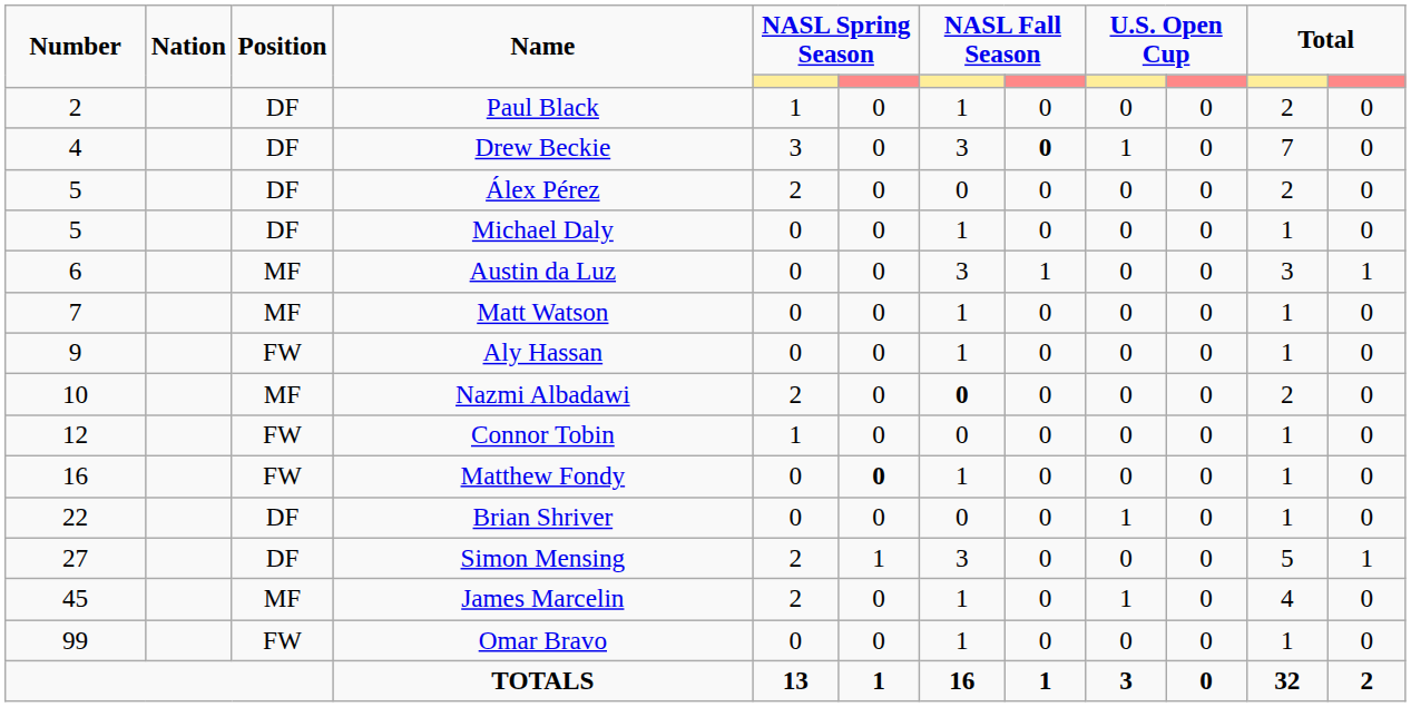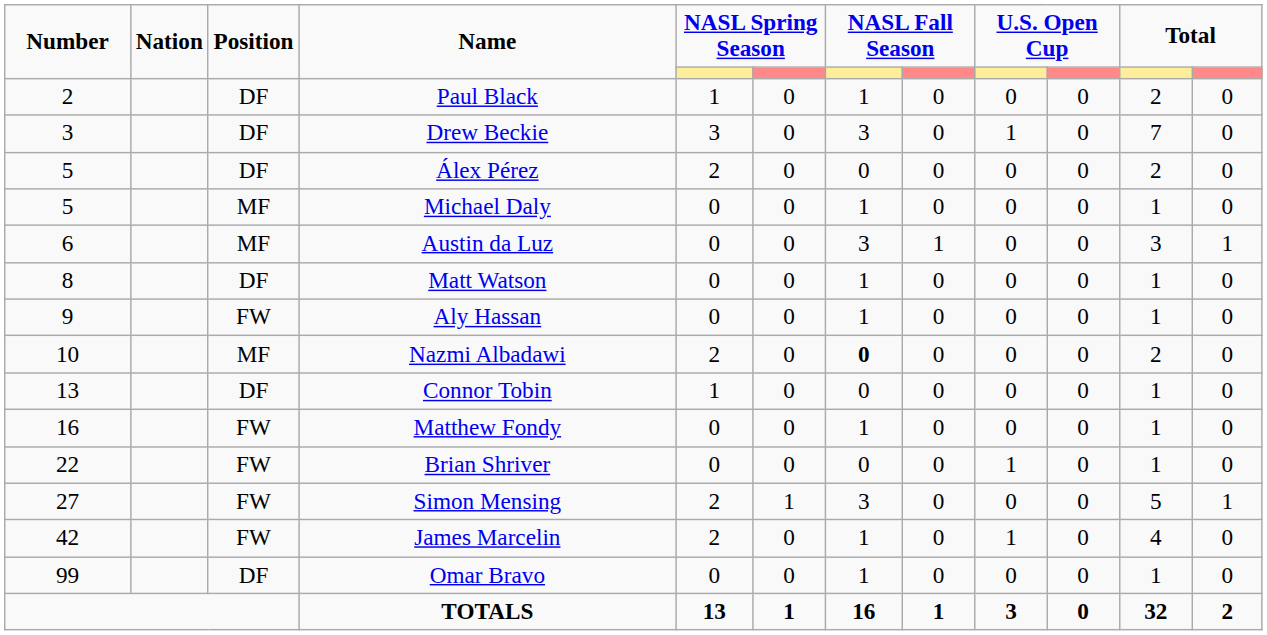 <table class="wikitable" style="text-align:center;">
 <tr>
 <td rowspan="2"  style="width:10%; text-align:center;"><strong>Number</strong></td>
 <td rowspan="2"  style="width:5%; text-align:center;"><strong>Nation</strong></td>
 <td rowspan="2"  style="width:5%; text-align:center;"><strong>Position</strong></td>
 <td rowspan="2"  style="width:30%; text-align:center;"><strong>Name</strong></td>
 <td colspan="2" style="text-align:center;"><strong><a href='#'>NASL Spring Season</a></strong></td>
 <td colspan="2" style="text-align:center;"><strong><a href='#'>NASL Fall Season</a></strong></td>
 <td colspan="2" style="text-align:center;"><strong><a href='#'>U.S. Open Cup</a></strong></td>
 <td colspan="2" style="text-align:center;"><strong>Total</strong></td>
 </tr>
 <tr>
 <th style="width:60px; background:#fe9;"></th>
 <th style="width:60px; background:#ff8888;"></th>
 <th style="width:60px; background:#fe9;"></th>
 <th style="width:60px; background:#ff8888;"></th>
 <th style="width:60px; background:#fe9;"></th>
 <th style="width:60px; background:#ff8888;"></th>
 <th style="width:60px; background:#fe9;"></th>
 <th style="width:60px; background:#ff8888;"></th>
 </tr>
 <tr>
 <td>2</td>
 <td></td>
 <td>DF</td>
 <td><a href='#'>Paul Black</a></td>
 <td>1</td>
 <td>0</td>
 <td>1</td>
 <td>0</td>
 <td>0</td>
 <td>0</td>
 <td>2</td>
 <td>0</td>
 </tr>
 <tr>
-<td>4</td>
+<td>3</td>
 <td></td>
 <td>DF</td>
 <td><a href='#'>Drew Beckie</a></td>
 <td>3</td>
 <td>0</td>
 <td>3</td>
-<td><strong>0</strong></td>
+<td>0</td>
 <td>1</td>
 <td>0</td>
 <td>7</td>
 <td>0</td>
 </tr>
 <tr>
 <td>5</td>
 <td></td>
 <td>DF</td>
 <td><a href='#'>Álex Pérez</a></td>
 <td>2</td>
 <td>0</td>
 <td>0</td>
 <td>0</td>
 <td>0</td>
 <td>0</td>
 <td>2</td>
 <td>0</td>
 </tr>
 <tr>
 <td>5</td>
 <td></td>
-<td>DF</td>
+<td>MF</td>
 <td><a href='#'>Michael Daly</a></td>
 <td>0</td>
 <td>0</td>
 <td>1</td>
 <td>0</td>
 <td>0</td>
 <td>0</td>
 <td>1</td>
 <td>0</td>
 </tr>
 <tr>
 <td>6</td>
 <td></td>
 <td>MF</td>
 <td><a href='#'>Austin da Luz</a></td>
 <td>0</td>
 <td>0</td>
 <td>3</td>
 <td>1</td>
 <td>0</td>
 <td>0</td>
 <td>3</td>
 <td>1</td>
 </tr>
 <tr>
-<td>7</td>
+<td>8</td>
 <td></td>
-<td>MF</td>
+<td>DF</td>
 <td><a href='#'>Matt Watson</a></td>
 <td>0</td>
 <td>0</td>
 <td>1</td>
 <td>0</td>
 <td>0</td>
 <td>0</td>
 <td>1</td>
 <td>0</td>
 </tr>
 <tr>
 <td>9</td>
 <td></td>
 <td>FW</td>
 <td><a href='#'>Aly Hassan</a></td>
 <td>0</td>
 <td>0</td>
 <td>1</td>
 <td>0</td>
 <td>0</td>
 <td>0</td>
 <td>1</td>
 <td>0</td>
 </tr>
 <tr>
 <td>10</td>
 <td></td>
 <td>MF</td>
 <td><a href='#'>Nazmi Albadawi</a></td>
 <td>2</td>
 <td>0</td>
 <td><strong>0</strong></td>
 <td>0</td>
 <td>0</td>
 <td>0</td>
 <td>2</td>
 <td>0</td>
 </tr>
 <tr>
-<td>12</td>
+<td>13</td>
 <td></td>
-<td>FW</td>
+<td>DF</td>
 <td><a href='#'>Connor Tobin</a></td>
 <td>1</td>
 <td>0</td>
 <td>0</td>
 <td>0</td>
 <td>0</td>
 <td>0</td>
 <td>1</td>
 <td>0</td>
 </tr>
 <tr>
 <td>16</td>
 <td></td>
 <td>FW</td>
 <td><a href='#'>Matthew Fondy</a></td>
 <td>0</td>
-<td><strong>0</strong></td>
+<td>0</td>
 <td>1</td>
 <td>0</td>
 <td>0</td>
 <td>0</td>
 <td>1</td>
 <td>0</td>
 </tr>
 <tr>
 <td>22</td>
 <td></td>
-<td>DF</td>
+<td>FW</td>
 <td><a href='#'>Brian Shriver</a></td>
 <td>0</td>
 <td>0</td>
 <td>0</td>
 <td>0</td>
 <td>1</td>
 <td>0</td>
 <td>1</td>
 <td>0</td>
 </tr>
 <tr>
 <td>27</td>
 <td></td>
-<td>DF</td>
+<td>FW</td>
 <td><a href='#'>Simon Mensing</a></td>
 <td>2</td>
 <td>1</td>
 <td>3</td>
 <td>0</td>
 <td>0</td>
 <td>0</td>
 <td>5</td>
 <td>1</td>
 </tr>
 <tr>
-<td>45</td>
+<td>42</td>
 <td></td>
-<td>MF</td>
+<td>FW</td>
 <td><a href='#'>James Marcelin</a></td>
 <td>2</td>
 <td>0</td>
 <td>1</td>
 <td>0</td>
 <td>1</td>
 <td>0</td>
 <td>4</td>
 <td>0</td>
 </tr>
 <tr>
 <td>99</td>
 <td></td>
-<td>FW</td>
+<td>DF</td>
 <td><a href='#'>Omar Bravo</a></td>
 <td>0</td>
 <td>0</td>
 <td>1</td>
 <td>0</td>
 <td>0</td>
 <td>0</td>
 <td>1</td>
 <td>0</td>
 </tr>
 <tr>
 <td colspan="3"></td>
 <td><strong>TOTALS</strong></td>
 <td><strong>13</strong></td>
 <td><strong>1</strong></td>
 <td><strong>16</strong></td>
 <td><strong>1</strong></td>
 <td><strong>3</strong></td>
 <td><strong>0</strong></td>
 <td><strong>32</strong></td>
 <td><strong>2</strong></td>
 </tr>
 </table>
